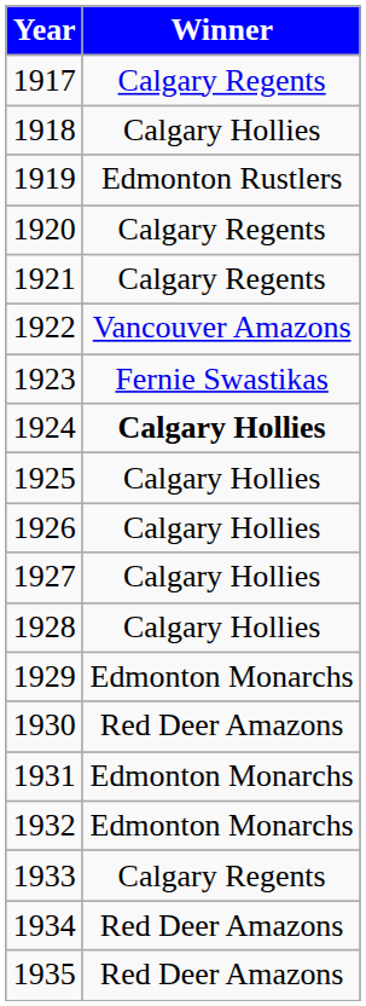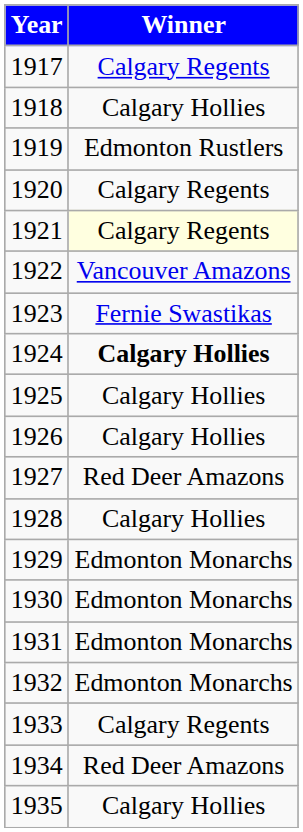 <table class="wikitable" style="text-align:center">
 <tr style="text-align:center; background:blue; color:#fff;">
 <td><strong>Year</strong></td>
 <td><strong>Winner</strong></td>
 </tr>
 <tr>
 <td>1917</td>
 <td><a href='#'>Calgary Regents</a></td>
 </tr>
 <tr>
 <td>1918</td>
 <td>Calgary Hollies</td>
 </tr>
 <tr>
 <td>1919</td>
 <td>Edmonton Rustlers</td>
 </tr>
 <tr>
 <td>1920</td>
 <td>Calgary Regents</td>
 </tr>
 <tr>
 <td>1921</td>
-<td>Calgary Regents</td>
+<td style="background: lightyellow;">Calgary Regents</td>
 </tr>
 <tr>
 <td>1922</td>
 <td><a href='#'>Vancouver Amazons</a></td>
 </tr>
 <tr>
 <td>1923</td>
 <td><a href='#'>Fernie Swastikas</a></td>
 </tr>
 <tr>
 <td>1924</td>
 <td><strong>Calgary Hollies</strong></td>
 </tr>
 <tr>
 <td>1925</td>
 <td>Calgary Hollies</td>
 </tr>
 <tr>
 <td>1926</td>
 <td>Calgary Hollies</td>
 </tr>
 <tr>
 <td>1927</td>
-<td>Calgary Hollies</td>
+<td>Red Deer Amazons</td>
 </tr>
 <tr>
 <td>1928</td>
 <td>Calgary Hollies</td>
 </tr>
 <tr>
 <td>1929</td>
 <td>Edmonton Monarchs</td>
 </tr>
 <tr>
 <td>1930</td>
-<td>Red Deer Amazons</td>
+<td>Edmonton Monarchs</td>
 </tr>
 <tr>
 <td>1931</td>
 <td>Edmonton Monarchs</td>
 </tr>
 <tr>
 <td>1932</td>
 <td>Edmonton Monarchs</td>
 </tr>
 <tr>
 <td>1933</td>
 <td>Calgary Regents</td>
 </tr>
 <tr>
 <td>1934</td>
 <td>Red Deer Amazons</td>
 </tr>
 <tr>
 <td>1935</td>
-<td>Red Deer Amazons</td>
+<td>Calgary Hollies</td>
 </tr>
 </table>
